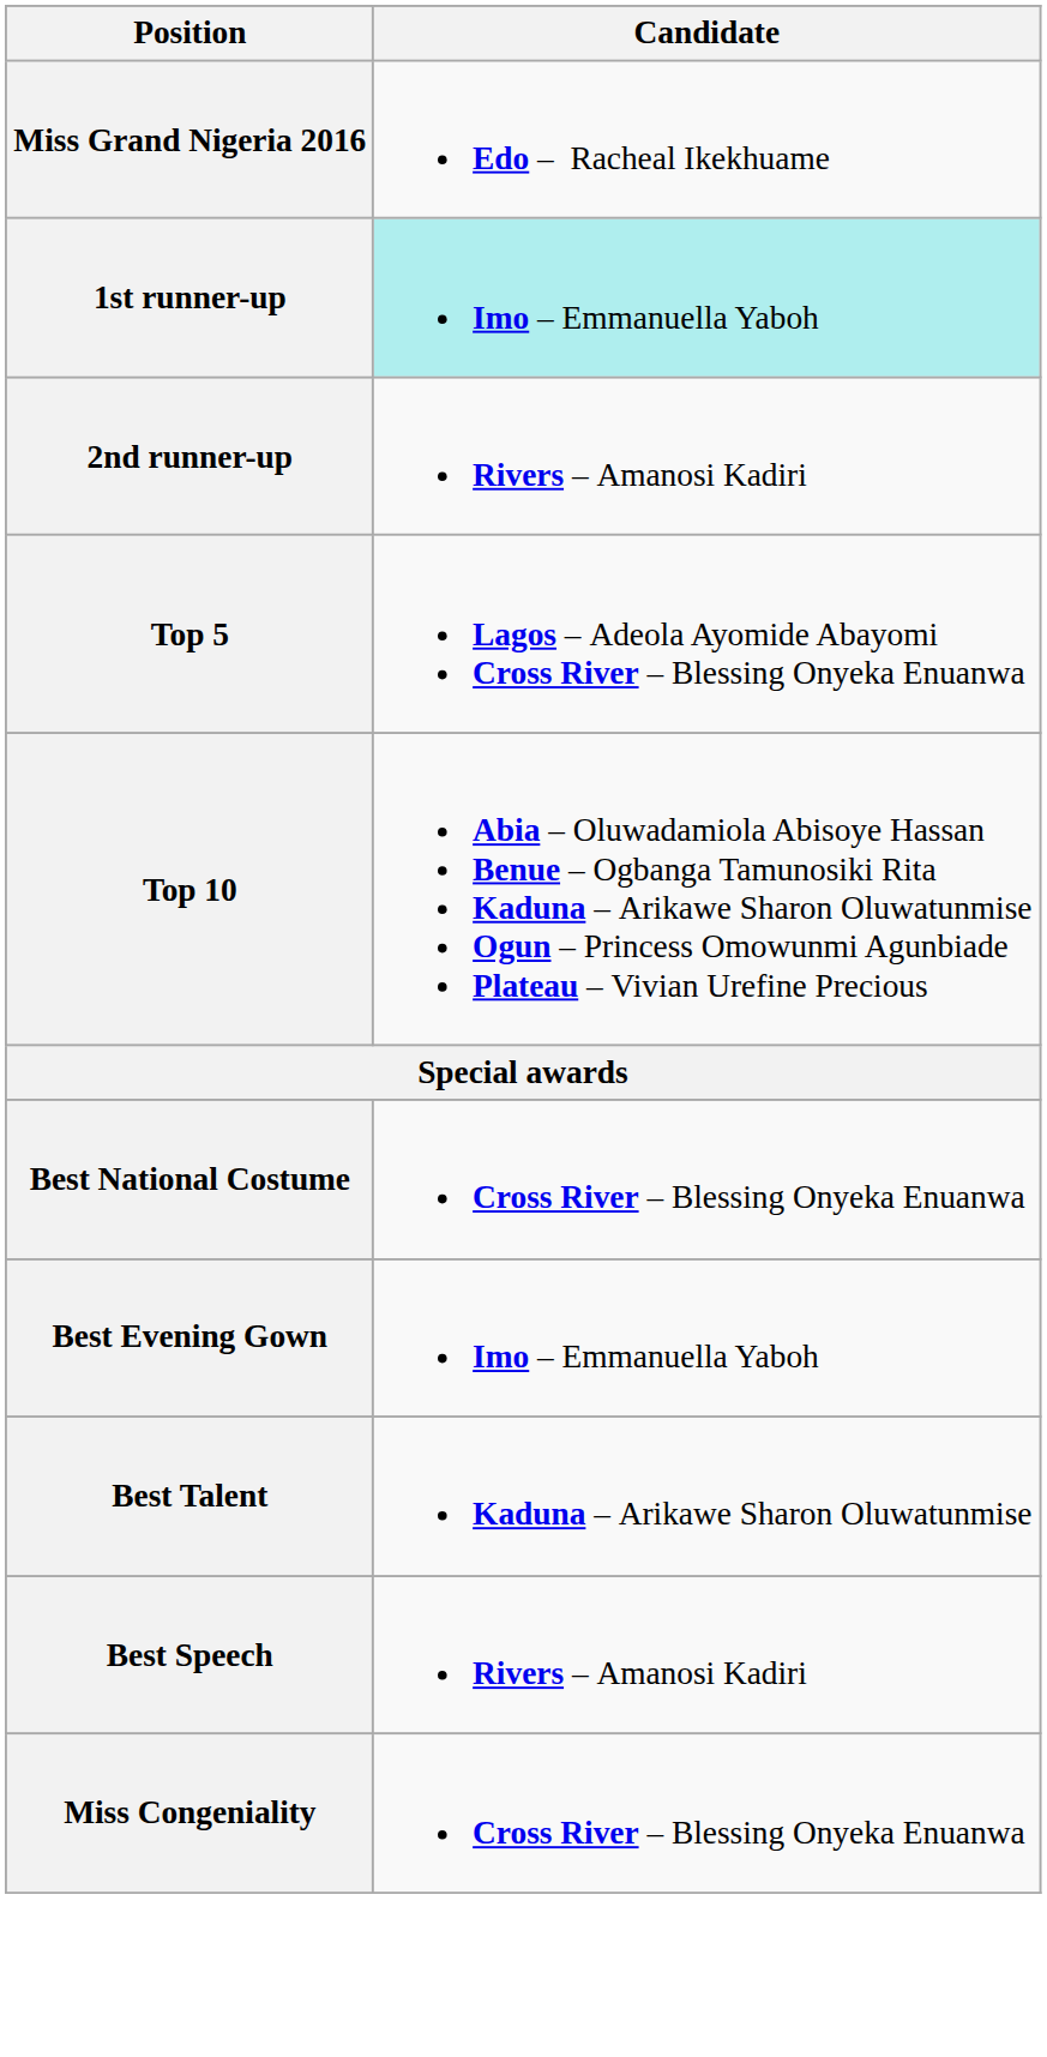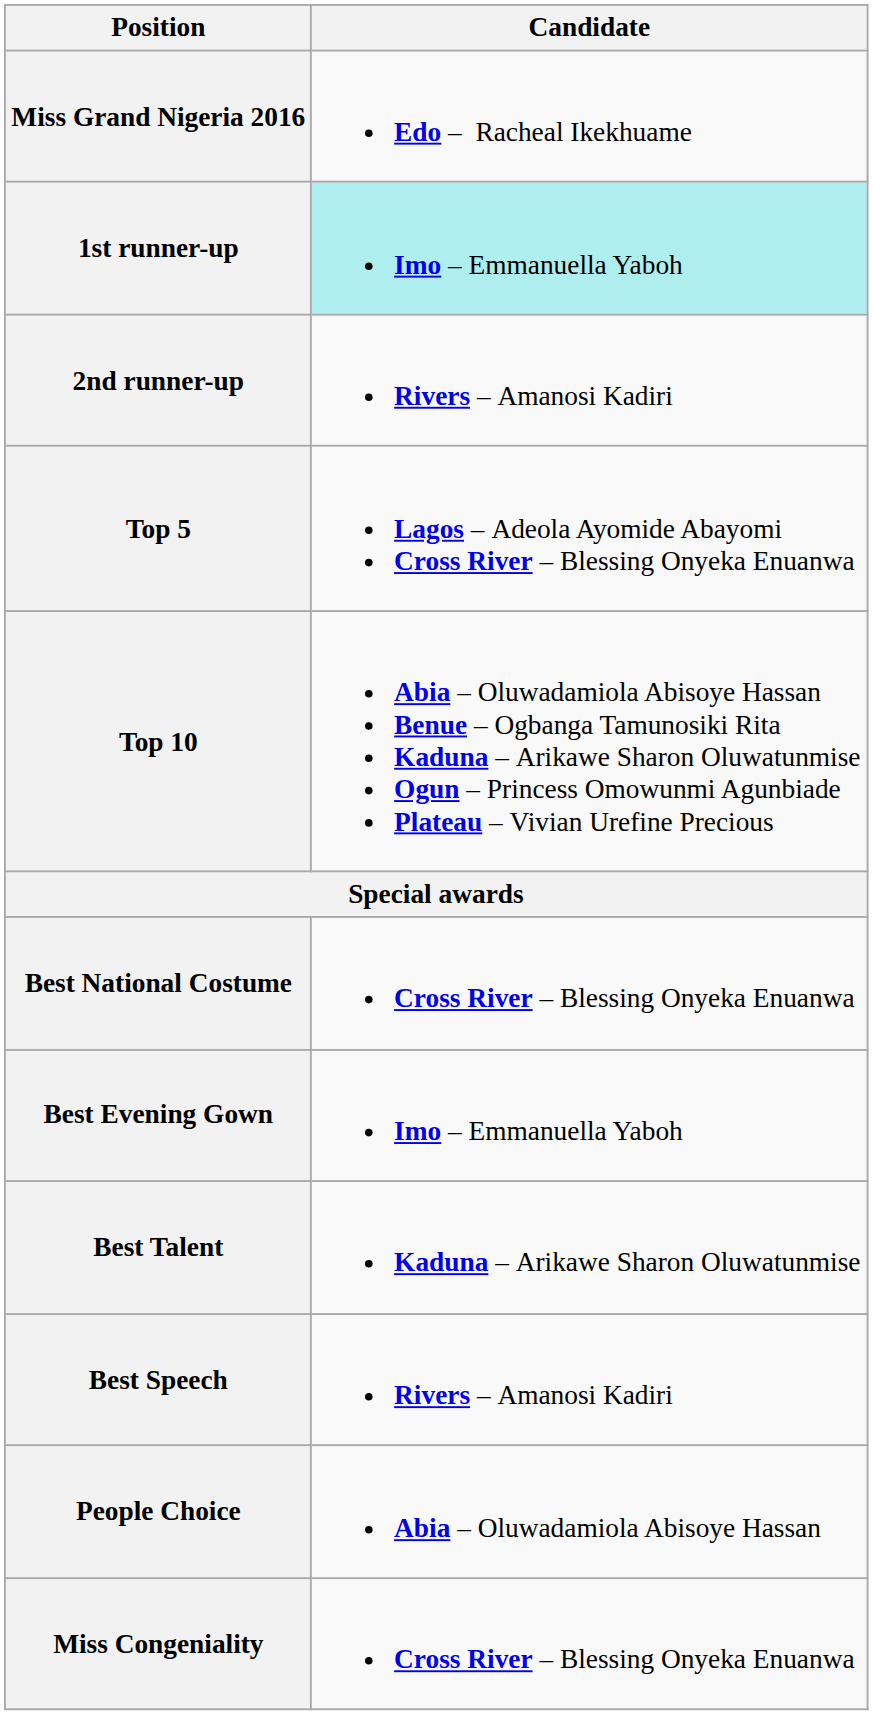 <table class="wikitable" style="font-size: 90%;">
 <tr>
 <th>Position</th>
 <th>Candidate</th>
 </tr>
 <tr>
 <th>Miss Grand Nigeria 2016</th>
 <td><br><ul><li><strong><a href='#'>Edo</a></strong> – 	Racheal Ikekhuame</li></ul></td>
 </tr>
 <tr>
 <th>1st runner-up</th>
 <td style="background: paleturquoise;"><br><ul><li><strong><a href='#'>Imo</a></strong> – Emmanuella Yaboh</li></ul></td>
 </tr>
 <tr>
 <th>2nd runner-up</th>
 <td><br><ul><li><strong><a href='#'>Rivers</a></strong> – Amanosi Kadiri</li></ul></td>
 </tr>
 <tr>
 <th>Top 5</th>
 <td><br><ul><li><strong><a href='#'>Lagos</a></strong> – Adeola Ayomide Abayomi</li><li><strong><a href='#'>Cross River</a></strong> – Blessing Onyeka Enuanwa</li></ul></td>
 </tr>
 <tr>
 <th>Top 10</th>
 <td><br><ul><li><strong><a href='#'>Abia</a></strong> – Oluwadamiola Abisoye Hassan</li><li><strong><a href='#'>Benue</a></strong> – Ogbanga Tamunosiki Rita</li><li><strong><a href='#'>Kaduna</a></strong> – Arikawe Sharon Oluwatunmise</li><li><strong><a href='#'>Ogun</a></strong> – Princess Omowunmi Agunbiade</li><li><strong><a href='#'>Plateau</a></strong> – Vivian Urefine Precious</li></ul></td>
 </tr>
 <tr>
 <th colspan=2>Special awards</th>
 </tr>
 <tr>
 <th>Best National Costume</th>
 <td><br><ul><li><strong><a href='#'>Cross River</a></strong> – Blessing Onyeka Enuanwa</li></ul></td>
 </tr>
 <tr>
 <th>Best Evening Gown</th>
 <td><br><ul><li><strong><a href='#'>Imo</a></strong> – Emmanuella Yaboh</li></ul></td>
 </tr>
 <tr>
 <th>Best Talent</th>
 <td><br><ul><li><strong><a href='#'>Kaduna</a></strong> – Arikawe Sharon Oluwatunmise</li></ul></td>
 </tr>
 <tr>
 <th>Best Speech</th>
 <td><br><ul><li><strong><a href='#'>Rivers</a></strong> – Amanosi Kadiri</li></ul></td>
 </tr>
 <tr>
+<th>People Choice</th>
+<td><br><ul><li><strong><a href='#'>Abia</a></strong> – Oluwadamiola Abisoye Hassan</li></ul></td>
+</tr>
+<tr>
 <th>Miss Congeniality</th>
 <td><br><ul><li><strong><a href='#'>Cross River</a></strong> – Blessing Onyeka Enuanwa</li></ul></td>
 </tr>
 </table>
